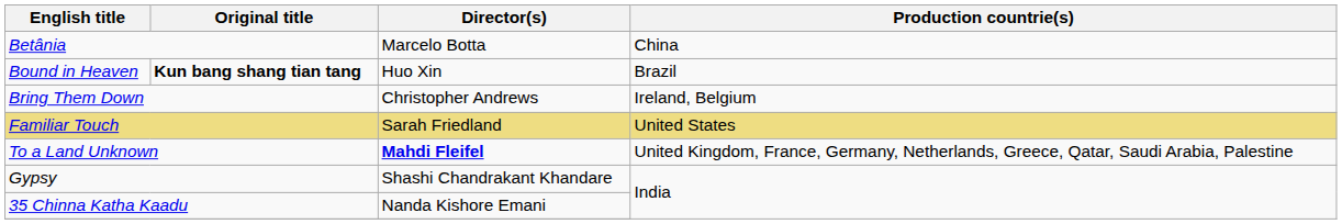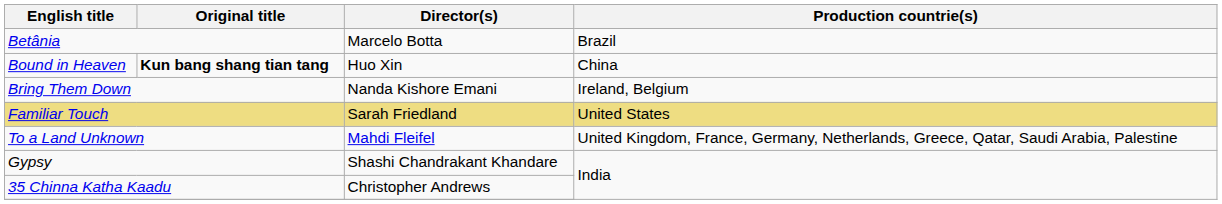 <table class="sortable wikitable" style="width:100%; margin-bottom:4px" cellpadding="5">
 <tr>
 <th scope="col">English title</th>
 <th scope="col">Original title</th>
 <th scope="col">Director(s)</th>
 <th scope="col">Production countrie(s)</th>
 </tr>
 <tr>
 <td colspan=2><em><a href='#'>Betânia</a></em></td>
 <td>Marcelo Botta</td>
-<td>China</td>
+<td>Brazil</td>
 </tr>
 <tr>
 <td><em><a href='#'>Bound in Heaven</a></em></td>
 <td><strong>Kun bang shang tian tang</strong></td>
 <td>Huo Xin</td>
-<td>Brazil</td>
+<td>China</td>
 </tr>
 <tr>
 <td colspan=2><em><a href='#'>Bring Them Down</a></em></td>
-<td>Christopher Andrews</td>
+<td>Nanda Kishore Emani</td>
 <td>Ireland, Belgium</td>
 </tr>
 <tr style="background:#eedd82">
 <td colspan="2"><em><a href='#'>Familiar Touch</a></em></td>
 <td>Sarah Friedland</td>
 <td>United States</td>
 </tr>
 <tr>
 <td colspan=2><em><a href='#'>To a Land Unknown</a></em></td>
-<td><strong><a href='#'>Mahdi Fleifel</a></strong></td>
+<td><a href='#'>Mahdi Fleifel</a></td>
 <td>United Kingdom, France, Germany, Netherlands, Greece, Qatar, Saudi Arabia, Palestine</td>
 </tr>
 <tr>
 <td colspan="2"><em>Gypsy</em></td>
 <td>Shashi Chandrakant Khandare</td>
 <td rowspan=3>India</td>
 </tr>
 <tr>
 <td colspan="2"><em><a href='#'>35 Chinna Katha Kaadu</a></em></td>
-<td>Nanda Kishore Emani</td>
+<td>Christopher Andrews</td>
 </tr>
 <tr>
 </tr>
 </table>
